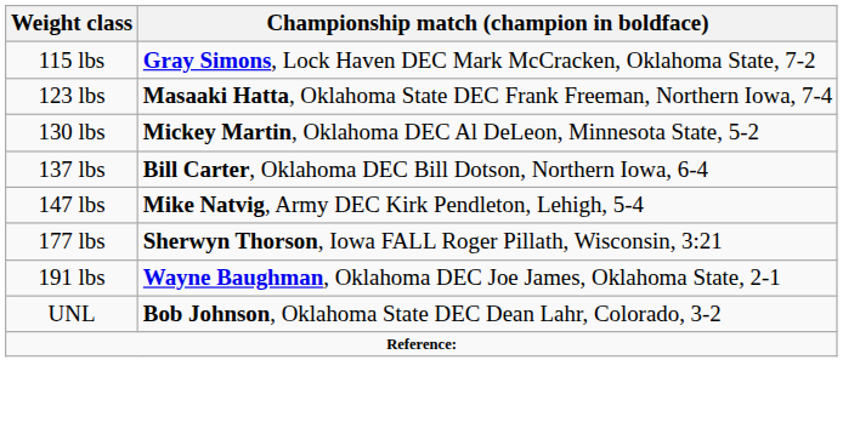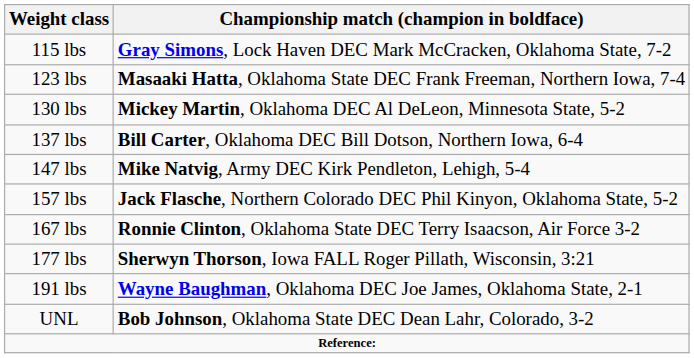 <table class="wikitable" style="text-align:center">
 <tr>
 <th>Weight class</th>
 <th>Championship match (champion in boldface)</th>
 </tr>
 <tr>
 <td>115 lbs</td>
 <td align="left"><strong><a href='#'>Gray Simons</a></strong>, Lock Haven DEC Mark McCracken, Oklahoma State, 7-2</td>
 </tr>
 <tr>
 <td>123 lbs</td>
 <td align="left"><strong>Masaaki Hatta</strong>, Oklahoma State DEC Frank Freeman, Northern Iowa, 7-4</td>
 </tr>
 <tr>
 <td>130 lbs</td>
 <td align="left"><strong>Mickey Martin</strong>, Oklahoma DEC Al DeLeon, Minnesota State, 5-2</td>
 </tr>
 <tr>
 <td>137 lbs</td>
 <td align="left"><strong>Bill Carter</strong>, Oklahoma DEC Bill Dotson, Northern Iowa, 6-4</td>
 </tr>
 <tr>
 <td>147 lbs</td>
 <td align="left"><strong>Mike Natvig</strong>, Army DEC Kirk Pendleton, Lehigh, 5-4</td>
 </tr>
 <tr>
+<td>157 lbs</td>
+<td align="left"><strong>Jack Flasche</strong>, Northern Colorado DEC Phil Kinyon, Oklahoma State, 5-2</td>
+</tr>
+<tr>
+<td>167 lbs</td>
+<td align="left"><strong>Ronnie Clinton</strong>, Oklahoma State DEC Terry Isaacson, Air Force 3-2</td>
+</tr>
+<tr>
 <td>177 lbs</td>
 <td align="left"><strong>Sherwyn Thorson</strong>, Iowa FALL Roger Pillath, Wisconsin, 3:21</td>
 </tr>
 <tr>
 <td>191 lbs</td>
 <td align="left"><strong><a href='#'>Wayne Baughman</a></strong>, Oklahoma DEC Joe James, Oklahoma State, 2-1</td>
 </tr>
 <tr>
 <td>UNL</td>
 <td align="left"><strong>Bob Johnson</strong>, Oklahoma State DEC Dean Lahr, Colorado, 3-2</td>
 </tr>
 <tr>
 <td colspan="2" style="font-size:8pt; text-align:center;"><strong>Reference:</strong></td>
 </tr>
 </table>
